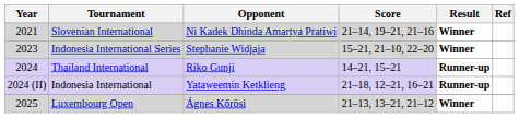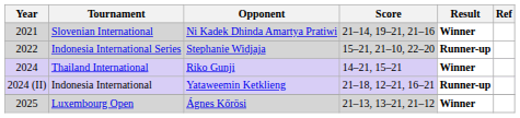 <table class="sortable wikitable" style="font-size: 90%">
 <tr>
 <th>Year</th>
 <th>Tournament</th>
 <th>Opponent</th>
 <th>Score</th>
 <th>Result</th>
 <th>Ref</th>
 </tr>
 <tr style="background:#D5D5D5">
 <td align="center">2021</td>
 <td align="left"><a href='#'>Slovenian International</a></td>
 <td align="left"> <a href='#'>Ni Kadek Dhinda Amartya Pratiwi</a></td>
 <td align="left">21–14, 19–21, 21–16</td>
 <td style="text-align:left; background:white"> <strong>Winner</strong></td>
 <td style="text-align:center; background:white"></td>
 </tr>
 <tr style="background:#D5D5D5">
-<td align="center">2023</td>
+<td align="center">2022</td>
 <td align="left"><a href='#'>Indonesia International Series</a></td>
 <td align="left"> <a href='#'>Stephanie Widjaja</a></td>
 <td align="left">15–21, 21–10, 22–20</td>
-<td style="text-align:left; background:white"> <strong>Winner</strong></td>
+<td style="text-align:left; background:white"> <strong>Runner-up</strong></td>
 <td style="text-align:center; background:white"></td>
 </tr>
 <tr style="background:#D8CEF6">
 <td align="center">2024</td>
 <td align="left"><a href='#'>Thailand International</a></td>
 <td align="left"> <a href='#'>Riko Gunji</a></td>
 <td align="left">14–21, 15–21</td>
-<td style="text-align:left; background:white"> <strong>Runner-up</strong></td>
+<td style="text-align:left; background:white"> <strong>Winner</strong></td>
 <td style="text-align:center; background:white"></td>
 </tr>
 <tr style="background:#D8CEF6">
 <td align="center">2024 (II)</td>
 <td align="left">Indonesia International</td>
 <td align="left"> <a href='#'>Yataweemin Ketklieng</a></td>
 <td align="left">21–18, 12–21, 16–21</td>
 <td style="text-align:left; background:white"> <strong>Runner-up</strong></td>
 <td style="text-align:center; background:white"></td>
 </tr>
 <tr>
 </tr>
 <tr style="background:#D5D5D5">
 <td align="center">2025</td>
 <td align="left"><a href='#'>Luxembourg Open</a></td>
 <td align="left"> <a href='#'>Ágnes Kőrösi</a></td>
 <td align="left">21–13, 13–21, 21–12</td>
 <td style="text-align:left; background:white"> <strong>Winner</strong></td>
 <td style="text-align:center; background:white"></td>
 </tr>
 </table>
